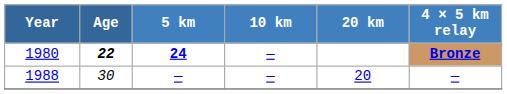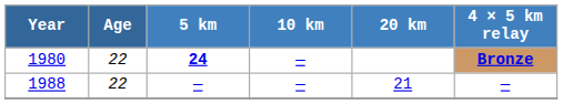 <table class="wikitable" style="font-size:95%; text-align:center; border:grey solid 1px; border-collapse:collapse; background:#ffffff;">
 <tr>
 <th style="background-color:#369; color:white; width:60px;"> Year </th>
 <th style="background-color:#369; color:white; width:40px;"> Age </th>
 <th style="background-color:#4180be; color:white; width:75px;"> 5 km </th>
 <th style="background-color:#4180be; color:white; width:75px;"> 10 km </th>
 <th style="background-color:#4180be; color:white; width:75px;"> 20 km </th>
 <th style="background-color:#4180be; color:white; width:75px;"> 4 × 5 km <br> relay </th>
 </tr>
 <tr>
 <td><a href='#'>1980</a></td>
-<td><strong><em>22</em></strong></td>
+<td><em>22</em></td>
 <td><strong><a href='#'>24</a></strong></td>
 <td><a href='#'>—</a></td>
 <td></td>
 <td bgcolor="cc9966"><a href='#'><strong>Bronze</strong></a></td>
 </tr>
 <tr>
 <td><a href='#'>1988</a></td>
-<td><em>30</em></td>
+<td><em>22</em></td>
 <td><a href='#'>—</a></td>
 <td><a href='#'>—</a></td>
-<td><a href='#'>20</a></td>
+<td><a href='#'>21</a></td>
 <td><a href='#'>—</a></td>
 </tr>
 <tr>
 </tr>
 </table>
